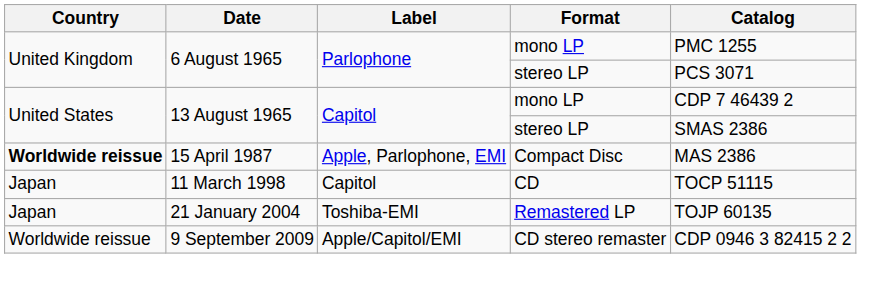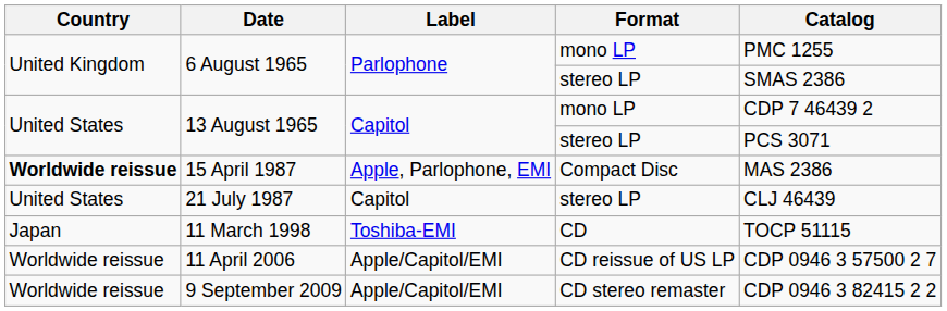 <table class="wikitable">
 <tr>
 <th>Country</th>
 <th>Date</th>
 <th>Label</th>
 <th>Format</th>
 <th>Catalog</th>
 </tr>
 <tr>
 <td rowspan=2>United Kingdom</td>
 <td rowspan=2>6 August 1965</td>
 <td rowspan=2><a href='#'>Parlophone</a></td>
 <td>mono <a href='#'>LP</a></td>
 <td>PMC 1255</td>
 </tr>
 <tr>
 <td>stereo LP</td>
-<td>PCS 3071</td>
+<td>SMAS 2386</td>
 </tr>
 <tr>
 <td rowspan=2>United States</td>
 <td rowspan=2>13 August 1965</td>
 <td rowspan=2><a href='#'>Capitol</a></td>
 <td>mono LP</td>
 <td>CDP 7 46439 2</td>
 </tr>
 <tr>
 <td>stereo LP</td>
-<td>SMAS 2386</td>
+<td>PCS 3071</td>
 </tr>
 <tr>
 <td><strong>Worldwide reissue</strong></td>
 <td>15 April 1987</td>
 <td><a href='#'>Apple</a>, Parlophone, <a href='#'>EMI</a></td>
 <td>Compact Disc</td>
 <td>MAS 2386</td>
 </tr>
 <tr>
+<td>United States</td>
+<td>21 July 1987</td>
+<td>Capitol</td>
+<td>stereo LP</td>
+<td>CLJ 46439</td>
+</tr>
+<tr>
 <td>Japan</td>
 <td>11 March 1998</td>
-<td>Capitol</td>
+<td><a href='#'>Toshiba-EMI</a></td>
 <td>CD</td>
 <td>TOCP 51115</td>
 </tr>
 <tr>
-<td>Japan</td>
-<td>21 January 2004</td>
-<td>Toshiba-EMI</td>
-<td><a href='#'>Remastered</a> LP</td>
-<td>TOJP 60135</td>
+<td>Worldwide reissue</td>
+<td>11 April 2006</td>
+<td>Apple/Capitol/EMI</td>
+<td>CD reissue of US LP</td>
+<td>CDP 0946 3 57500 2 7</td>
 </tr>
 <tr>
 <td>Worldwide reissue</td>
 <td>9 September 2009</td>
 <td>Apple/Capitol/EMI</td>
 <td>CD stereo remaster</td>
 <td>CDP 0946 3 82415 2 2</td>
 </tr>
 </table>
